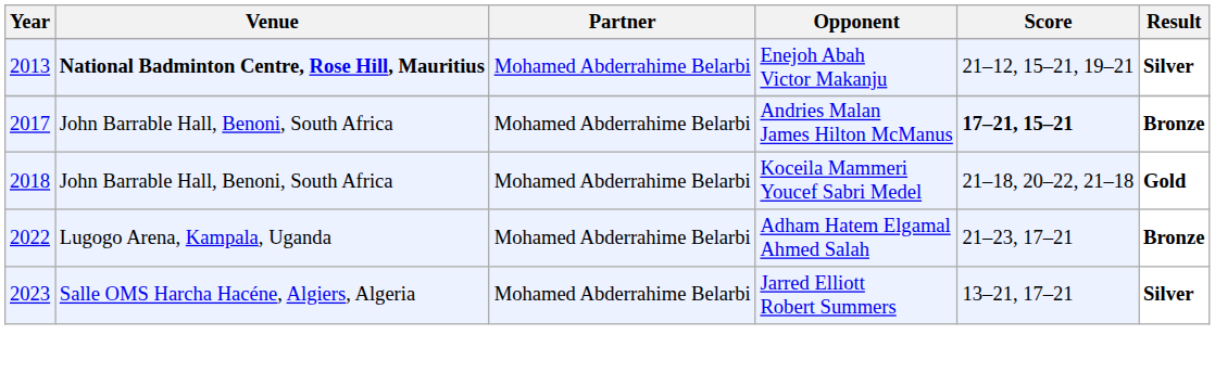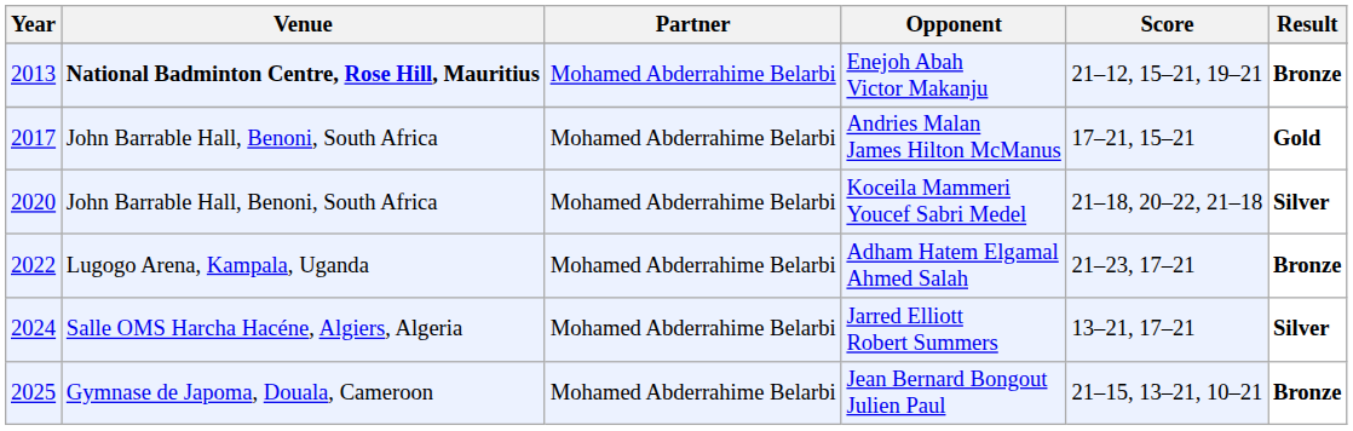 <table class="sortable wikitable" style="font-size: 90%;">
 <tr>
 <th>Year</th>
 <th>Venue</th>
 <th>Partner</th>
 <th>Opponent</th>
 <th>Score</th>
 <th>Result</th>
 </tr>
 <tr>
 </tr>
 <tr style="background:#ECF2FF">
 <td align="center"><a href='#'>2013</a></td>
 <td align="left"><strong>National Badminton Centre, <a href='#'>Rose Hill</a>, Mauritius</strong></td>
 <td align="left"> <a href='#'>Mohamed Abderrahime Belarbi</a></td>
 <td align="left"> <a href='#'>Enejoh Abah</a> <br>  <a href='#'>Victor Makanju</a></td>
 <td align="left">21–12, 15–21, 19–21</td>
-<td style="text-align:left; background:white"> <strong>Silver</strong></td>
+<td style="text-align:left; background:white"> <strong>Bronze</strong></td>
 </tr>
 <tr>
 </tr>
 <tr style="background:#ECF2FF">
 <td align="center"><a href='#'>2017</a></td>
 <td align="left">John Barrable Hall, <a href='#'>Benoni</a>, South Africa</td>
 <td align="left"> Mohamed Abderrahime Belarbi</td>
 <td align="left"> <a href='#'>Andries Malan</a> <br>  <a href='#'>James Hilton McManus</a></td>
-<td align="left"><strong>17–21, 15–21</strong></td>
-<td style="text-align:left; background:white"> <strong>Bronze</strong></td>
+<td align="left">17–21, 15–21</td>
+<td style="text-align:left; background:white"> <strong>Gold</strong></td>
 </tr>
 <tr style="background:#ECF2FF">
-<td align="center"><a href='#'>2018</a></td>
+<td align="center"><a href='#'>2020</a></td>
 <td align="left">John Barrable Hall, Benoni, South Africa</td>
 <td align="left"> Mohamed Abderrahime Belarbi</td>
 <td align="left"> <a href='#'>Koceila Mammeri</a> <br>  <a href='#'>Youcef Sabri Medel</a></td>
 <td align="left">21–18, 20–22, 21–18</td>
-<td style="text-align:left; background:white"> <strong>Gold</strong></td>
+<td style="text-align:left; background:white"> <strong>Silver</strong></td>
 </tr>
 <tr style="background:#ECF2FF">
 <td align="center"><a href='#'>2022</a></td>
 <td align="left">Lugogo Arena, <a href='#'>Kampala</a>, Uganda</td>
 <td align="left"> Mohamed Abderrahime Belarbi</td>
 <td align="left"> <a href='#'>Adham Hatem Elgamal</a><br> <a href='#'>Ahmed Salah</a></td>
 <td align="left">21–23, 17–21</td>
 <td style="text-align:left; background:white"> <strong>Bronze</strong></td>
 </tr>
 <tr style="background:#ECF2FF">
-<td align="center"><a href='#'>2023</a></td>
+<td align="center"><a href='#'>2024</a></td>
 <td align="left"><a href='#'>Salle OMS Harcha Hacéne</a>, <a href='#'>Algiers</a>, Algeria</td>
 <td align="left"> Mohamed Abderrahime Belarbi</td>
 <td align="left"> <a href='#'>Jarred Elliott</a> <br> <a href='#'>Robert Summers</a></td>
 <td align="left">13–21, 17–21</td>
 <td style="text-align:left; background:white"> <strong>Silver</strong></td>
 </tr>
+<tr style="background:#ECF2FF">
+<td align="center"><a href='#'>2025</a></td>
+<td align="left"><a href='#'>Gymnase de Japoma</a>, <a href='#'>Douala</a>, Cameroon</td>
+<td align="left"> Mohamed Abderrahime Belarbi</td>
+<td align="left"> <a href='#'>Jean Bernard Bongout</a><br> <a href='#'>Julien Paul</a></td>
+<td align="left">21–15, 13–21, 10–21</td>
+<td style="text-align:left; background:white"> <strong>Bronze</strong></td>
+</tr>
 </table>
